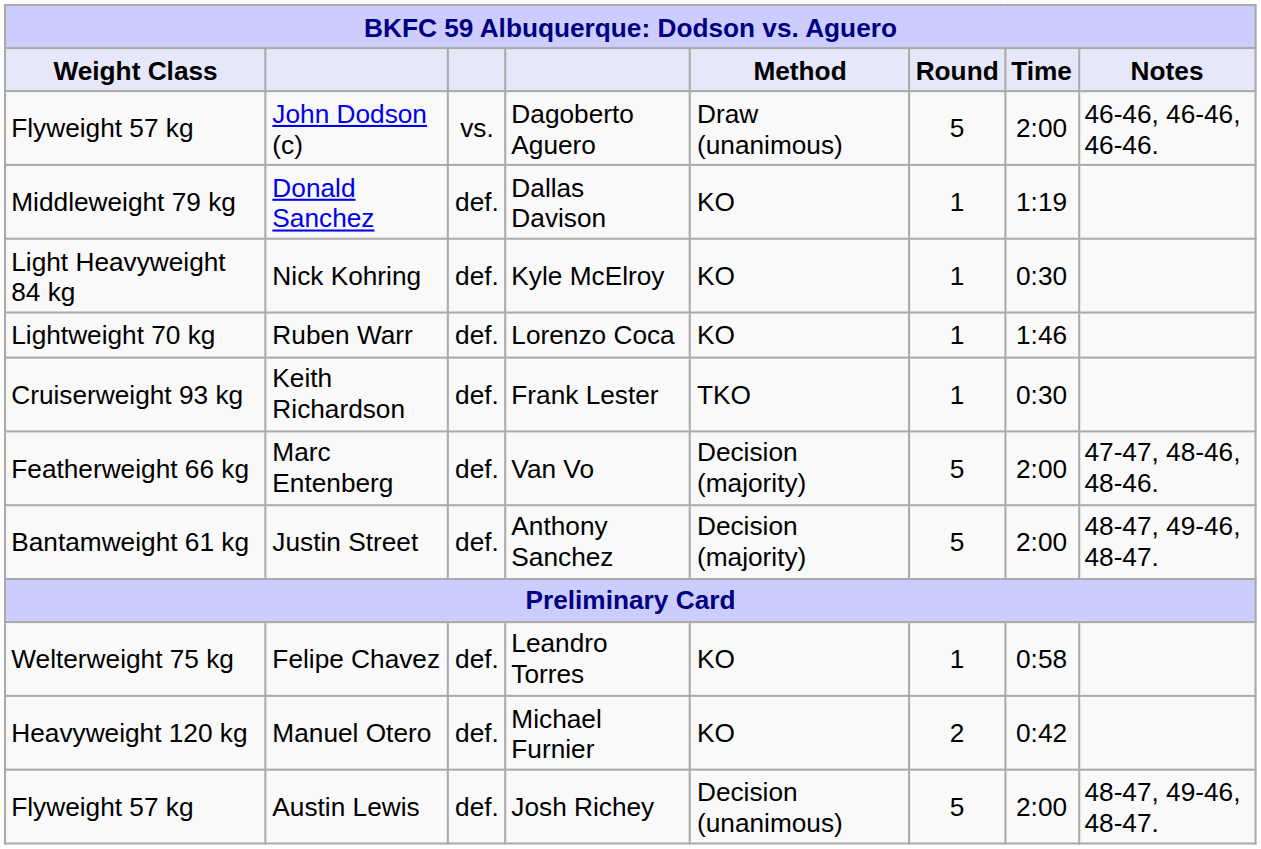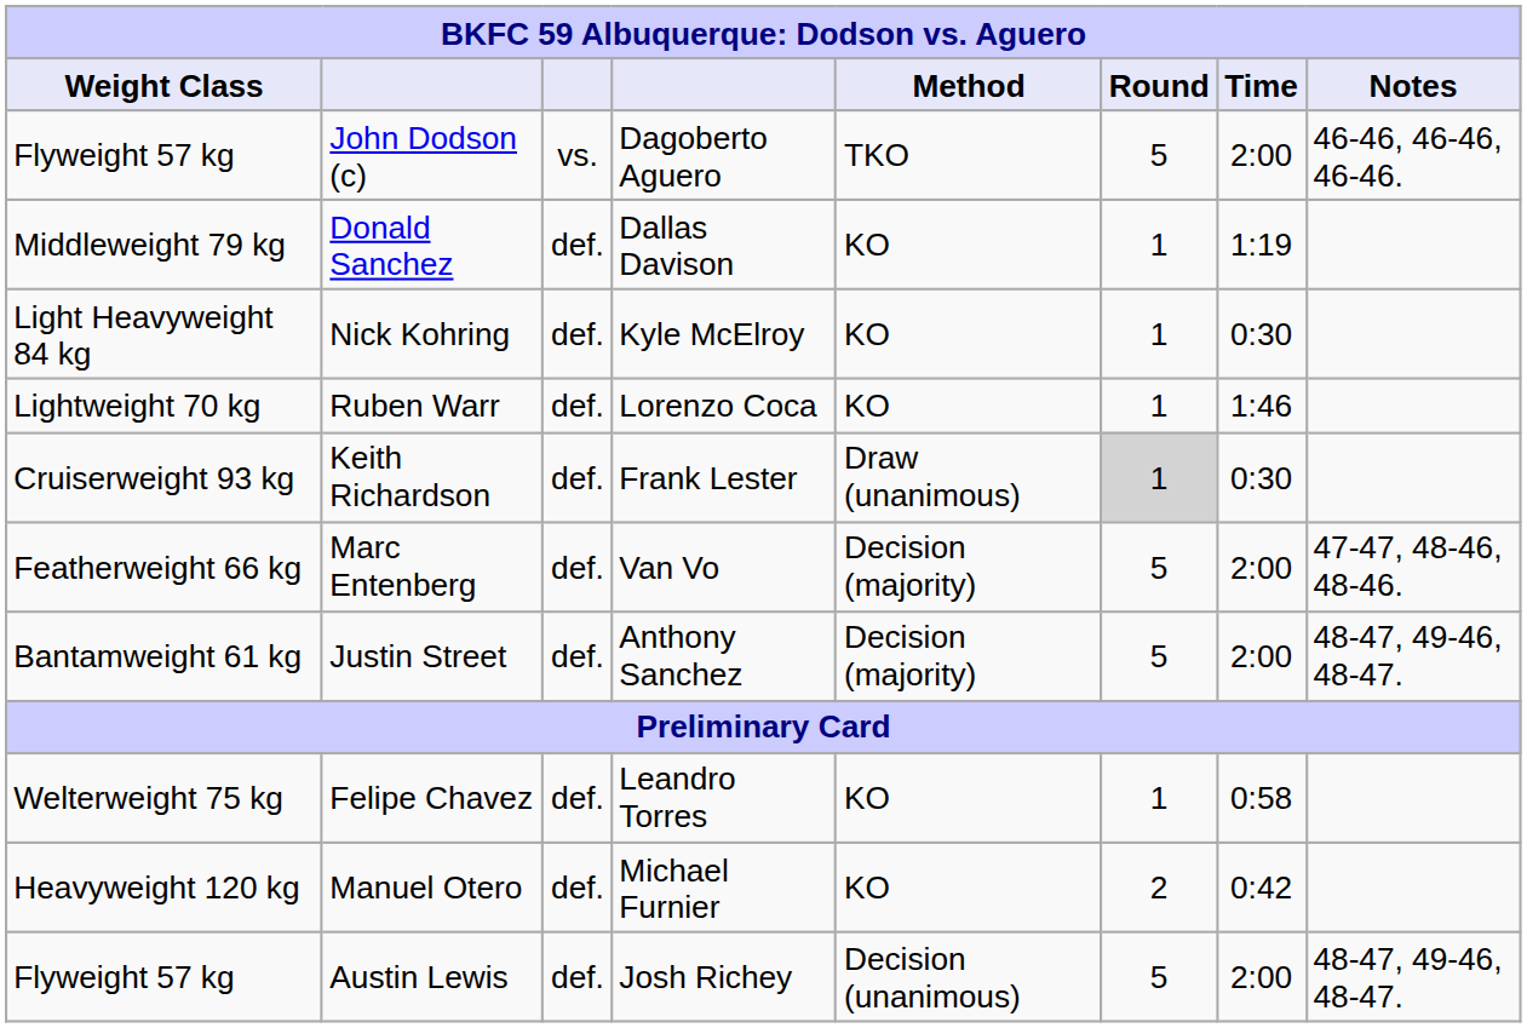 <table class="wikitable" style="font-size: 80%;">
 <tr>
 <th colspan="8" style="background-color: #ccf; color: #000080; text-align: center;"><strong>BKFC 59 Albuquerque: Dodson vs. Aguero</strong></th>
 </tr>
 <tr>
 <th colspan="1" style="background-color: #E6E8FA; color: #000000; text-align: center;">Weight Class</th>
 <th colspan="1" style="background-color: #E6E8FA; color: #000000; text-align: center;"></th>
 <th colspan="1" style="background-color: #E6E8FA; color: #000000; text-align: center;"></th>
 <th colspan="1" style="background-color: #E6E8FA; color: #000000; text-align: center;"></th>
 <th colspan="1" style="background-color: #E6E8FA; color: #000000; text-align: center;">Method</th>
 <th colspan="1" style="background-color: #E6E8FA; color: #000000; text-align: center;">Round</th>
 <th colspan="1" style="background-color: #E6E8FA; color: #000000; text-align: center;">Time</th>
 <th colspan="1" style="background-color: #E6E8FA; color: #000000; text-align: center;">Notes</th>
 </tr>
 <tr>
 <td>Flyweight 57 kg</td>
 <td> <a href='#'>John Dodson</a> (c)</td>
 <td align=center>vs.</td>
 <td> Dagoberto Aguero</td>
-<td>Draw (unanimous)</td>
+<td>TKO</td>
 <td align=center>5</td>
 <td align=center>2:00</td>
 <td> 46-46, 46-46, 46-46.</td>
 </tr>
 <tr>
 <td>Middleweight 79 kg</td>
 <td> <a href='#'>Donald Sanchez</a></td>
 <td align=center>def.</td>
 <td> Dallas Davison</td>
 <td>KO</td>
 <td align=center>1</td>
 <td align=center>1:19</td>
 <td></td>
 </tr>
 <tr>
 <td>Light Heavyweight 84 kg</td>
 <td> Nick Kohring</td>
 <td align=center>def.</td>
 <td> Kyle McElroy</td>
 <td>KO</td>
 <td align=center>1</td>
 <td align=center>0:30</td>
 <td></td>
 </tr>
 <tr>
 <td>Lightweight 70 kg</td>
 <td> Ruben Warr</td>
 <td align=center>def.</td>
 <td> Lorenzo Coca</td>
 <td>KO</td>
 <td align=center>1</td>
 <td align=center>1:46</td>
 <td></td>
 </tr>
 <tr>
 <td>Cruiserweight 93 kg</td>
 <td> Keith Richardson</td>
 <td align=center>def.</td>
 <td> Frank Lester</td>
-<td>TKO</td>
-<td align=center>1</td>
+<td>Draw (unanimous)</td>
+<td align=center style="background: lightgrey;">1</td>
 <td align=center>0:30</td>
 <td></td>
 </tr>
 <tr>
 <td>Featherweight 66 kg</td>
 <td> Marc Entenberg</td>
 <td align=center>def.</td>
 <td> Van Vo</td>
 <td>Decision (majority)</td>
 <td align=center>5</td>
 <td align=center>2:00</td>
 <td>47-47, 48-46, 48-46.</td>
 </tr>
 <tr>
 <td>Bantamweight 61 kg</td>
 <td> Justin Street</td>
 <td align=center>def.</td>
 <td> Anthony Sanchez</td>
 <td>Decision (majority)</td>
 <td align=center>5</td>
 <td align=center>2:00</td>
 <td>48-47, 49-46, 48-47.</td>
 </tr>
 <tr>
 <th colspan="8" style="background-color: #ccf; color: #000080; text-align: center;"><strong>Preliminary Card</strong></th>
 </tr>
 <tr>
 <td>Welterweight 75 kg</td>
 <td> Felipe Chavez</td>
 <td align=center>def.</td>
 <td> Leandro Torres</td>
 <td>KO</td>
 <td align=center>1</td>
 <td align=center>0:58</td>
 <td></td>
 </tr>
 <tr>
 <td>Heavyweight 120 kg</td>
 <td> Manuel Otero</td>
 <td align=center>def.</td>
 <td> Michael Furnier</td>
 <td>KO</td>
 <td align=center>2</td>
 <td align=center>0:42</td>
 <td></td>
 </tr>
 <tr>
 <td>Flyweight 57 kg</td>
 <td> Austin Lewis</td>
 <td align=center>def.</td>
 <td> Josh Richey</td>
 <td>Decision (unanimous)</td>
 <td align=center>5</td>
 <td align=center>2:00</td>
 <td>48-47, 49-46, 48-47.</td>
 </tr>
 </table>
